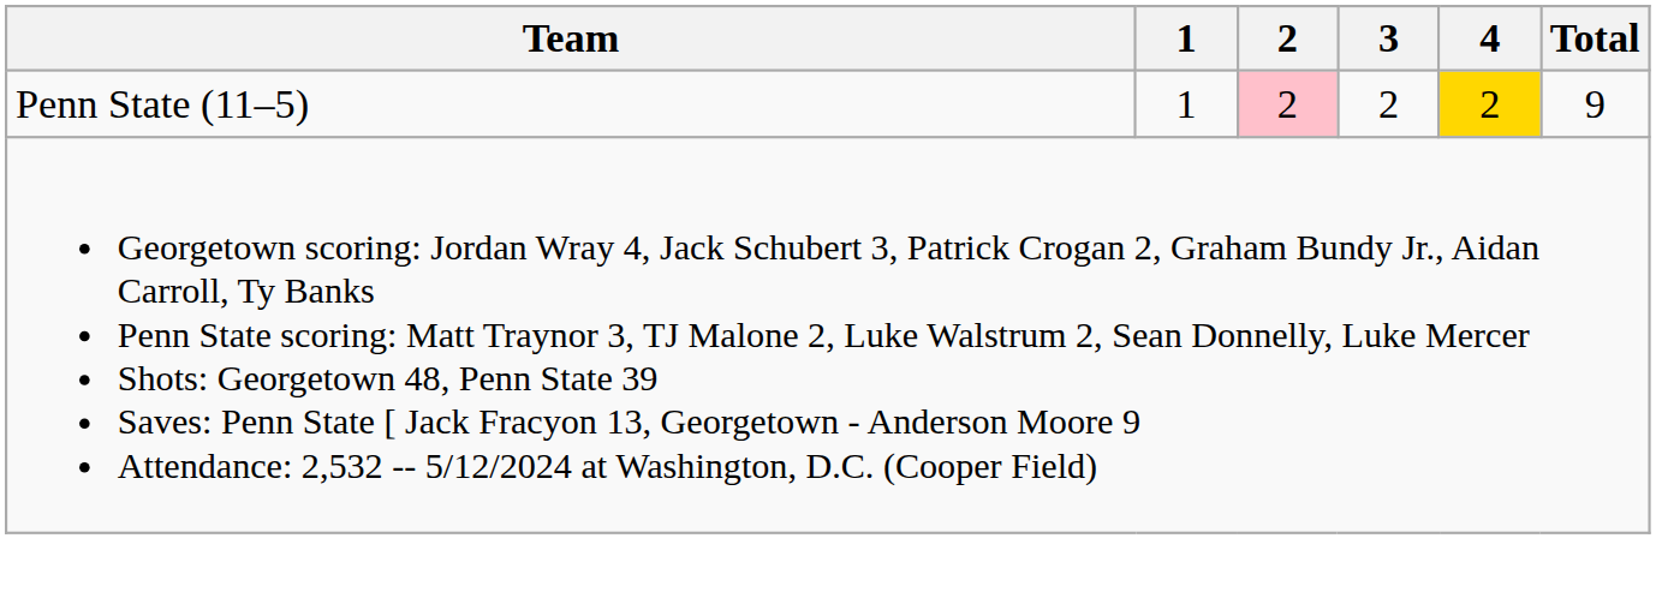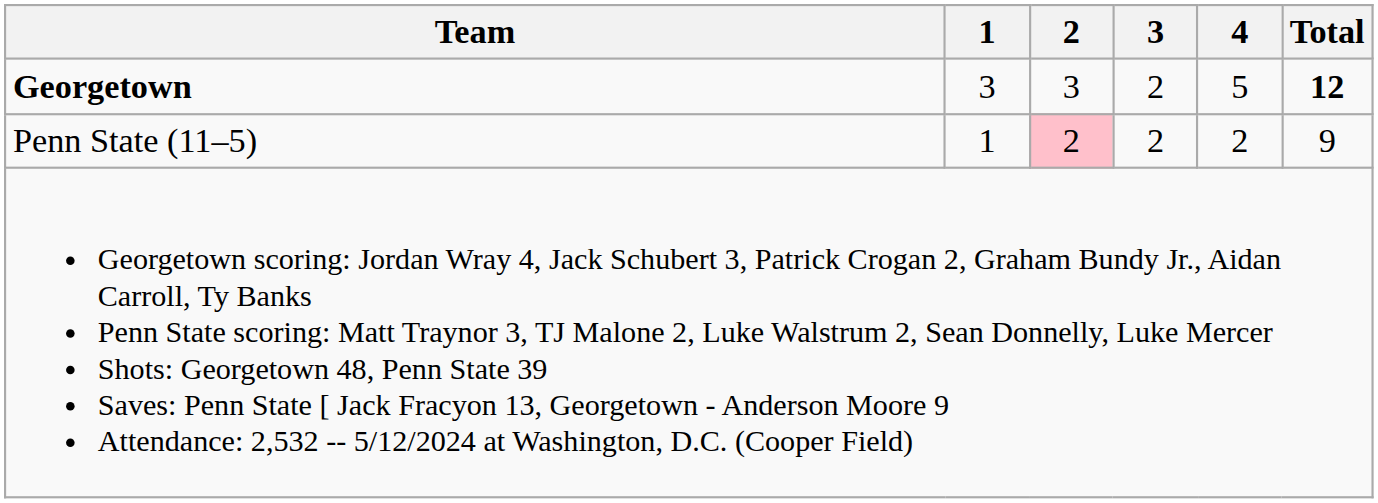 <table class="wikitable" style="text-align:center; max-width:40em">
 <tr>
 <th>Team</th>
 <th style="width:2em">1</th>
 <th style="width:2em">2</th>
 <th style="width:2em">3</th>
 <th style="width:2em">4</th>
 <th style="width:2em">Total</th>
 </tr>
 <tr>
+<td style="text-align:left"><strong>Georgetown</strong></td>
+<td>3</td>
+<td>3</td>
+<td>2</td>
+<td>5</td>
+<td><strong>12</strong></td>
+</tr>
+<tr>
 <td style="text-align:left">Penn State (11–5)</td>
 <td>1</td>
 <td style="background: pink;">2</td>
 <td>2</td>
-<td style="background: gold;">2</td>
+<td>2</td>
 <td>9</td>
 </tr>
 <tr>
 <td colspan=6 style="text-align:left; font-size:88%;"><br><ul><li>Georgetown scoring: Jordan Wray 4, Jack Schubert 3, Patrick Crogan 2, Graham Bundy Jr., Aidan Carroll, Ty Banks</li><li>Penn State scoring: Matt Traynor 3, TJ Malone 2, Luke Walstrum 2, Sean Donnelly, Luke Mercer</li><li>Shots: Georgetown 48, Penn State 39</li><li>Saves: Penn State [ Jack Fracyon 13, Georgetown - Anderson Moore 9</li><li>Attendance: 2,532 -- 5/12/2024 at Washington, D.C. (Cooper Field)</li></ul></td>
 </tr>
 </table>
